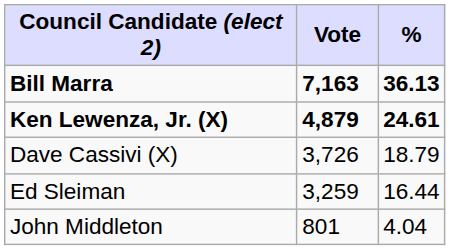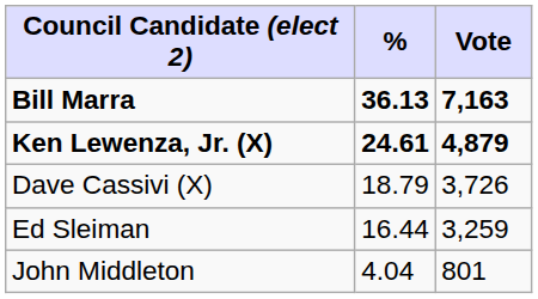 <table class="wikitable sortable">
 <tr>
 <th style="background:#ddf; width:200px;">Council Candidate <em>(elect 2)</em></th>
+<th style="background:#ddf; width:30px;">%</th>
 <th style="background:#ddf; width:50px;">Vote</th>
-<th style="background:#ddf; width:30px;">%</th>
 </tr>
 <tr>
 <td><strong>Bill Marra</strong></td>
+<td><strong>36.13</strong></td>
 <td><strong>7,163</strong></td>
-<td><strong>36.13</strong></td>
 </tr>
 <tr>
 <td><strong>Ken Lewenza, Jr. (X)</strong></td>
+<td><strong>24.61</strong></td>
 <td><strong>4,879</strong></td>
-<td><strong>24.61</strong></td>
 </tr>
 <tr>
 <td>Dave Cassivi (X)</td>
+<td>18.79</td>
 <td>3,726</td>
-<td>18.79</td>
 </tr>
 <tr>
 <td>Ed Sleiman</td>
+<td>16.44</td>
 <td>3,259</td>
-<td>16.44</td>
 </tr>
 <tr>
 <td>John Middleton</td>
+<td>4.04</td>
 <td>801</td>
-<td>4.04</td>
 </tr>
 </table>
